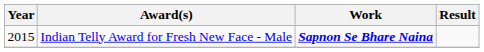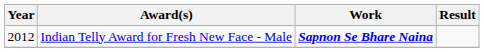 <table class="wikitable sortable">
 <tr>
 <th>Year</th>
 <th>Award(s)</th>
 <th>Work</th>
 <th>Result</th>
 </tr>
 <tr>
-<td>2015</td>
+<td>2012</td>
 <td><a href='#'>Indian Telly Award for Fresh New Face - Male</a></td>
 <td><strong><em><a href='#'>Sapnon Se Bhare Naina</a></em></strong></td>
 <td></td>
 </tr>
 <tr>
 </tr>
 </table>
